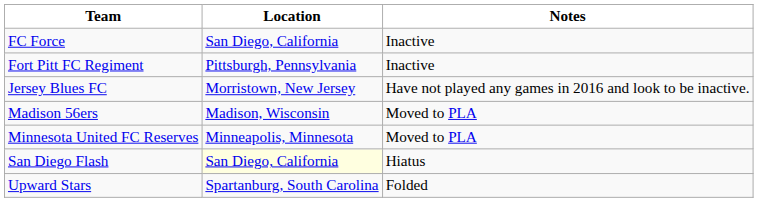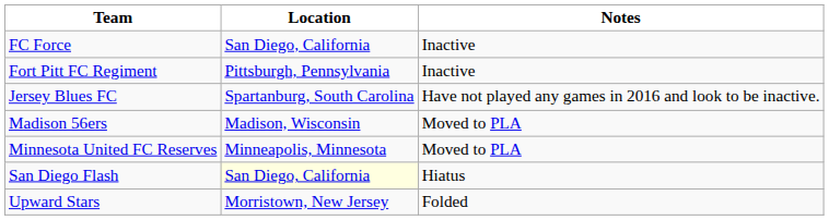 <table class="wikitable">
 <tr>
 <th style="background:white">Team</th>
 <th style="background:white">Location</th>
 <th style="background:white">Notes</th>
 </tr>
 <tr>
 <td><a href='#'>FC Force</a></td>
 <td><a href='#'>San Diego, California</a></td>
 <td>Inactive</td>
 </tr>
 <tr>
 <td><a href='#'>Fort Pitt FC Regiment</a></td>
 <td><a href='#'>Pittsburgh, Pennsylvania</a></td>
 <td>Inactive</td>
 </tr>
 <tr>
 <td><a href='#'>Jersey Blues FC</a></td>
-<td><a href='#'>Morristown, New Jersey</a></td>
+<td><a href='#'>Spartanburg, South Carolina</a></td>
 <td>Have not played any games in 2016 and look to be inactive.</td>
 </tr>
 <tr>
 <td><a href='#'>Madison 56ers</a></td>
 <td><a href='#'>Madison, Wisconsin</a></td>
 <td>Moved to <a href='#'>PLA</a></td>
 </tr>
 <tr>
 <td><a href='#'>Minnesota United FC Reserves</a></td>
 <td><a href='#'>Minneapolis, Minnesota</a></td>
 <td>Moved to <a href='#'>PLA</a></td>
 </tr>
 <tr>
 <td><a href='#'>San Diego Flash</a></td>
 <td style="background: lightyellow;"><a href='#'>San Diego, California</a></td>
 <td>Hiatus</td>
 </tr>
 <tr>
 <td><a href='#'>Upward Stars</a></td>
-<td><a href='#'>Spartanburg, South Carolina</a></td>
+<td><a href='#'>Morristown, New Jersey</a></td>
 <td>Folded</td>
 </tr>
 </table>
